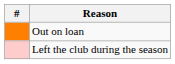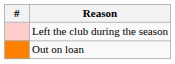 <table class="wikitable" style="font-size:85%;">
 <tr valign=top>
 <th width=15%>#</th>
 <th>Reason</th>
 </tr>
 <tr>
+<td bgcolor="#FFCCCC"></td>
+<td>Left the club during the season</td>
+</tr>
+<tr>
 <td bgcolor="#FF7F00"></td>
 <td>Out on loan</td>
 </tr>
-<tr>
-<td bgcolor="#FFCCCC"></td>
-<td>Left the club during the season</td>
-</tr>
 </table>
